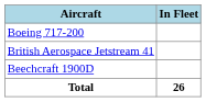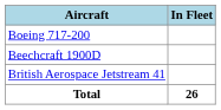 <table class="toccolours" border="1" cellpadding="3" style="border-collapse:collapse;margin: 1em auto;">
 <tr bgcolor=lightblue>
 <th>Aircraft</th>
 <th>In Fleet</th>
 </tr>
 <tr>
 <td><a href='#'>Boeing 717-200</a></td>
 <td></td>
 </tr>
 <tr>
-<td><a href='#'>British Aerospace Jetstream 41</a></td>
+<td><a href='#'>Beechcraft 1900D</a></td>
 <td></td>
 </tr>
 <tr>
-<td><a href='#'>Beechcraft 1900D</a></td>
+<td><a href='#'>British Aerospace Jetstream 41</a></td>
 <td></td>
 </tr>
 <tr>
 <th>Total</th>
 <th>26</th>
 </tr>
 </table>
